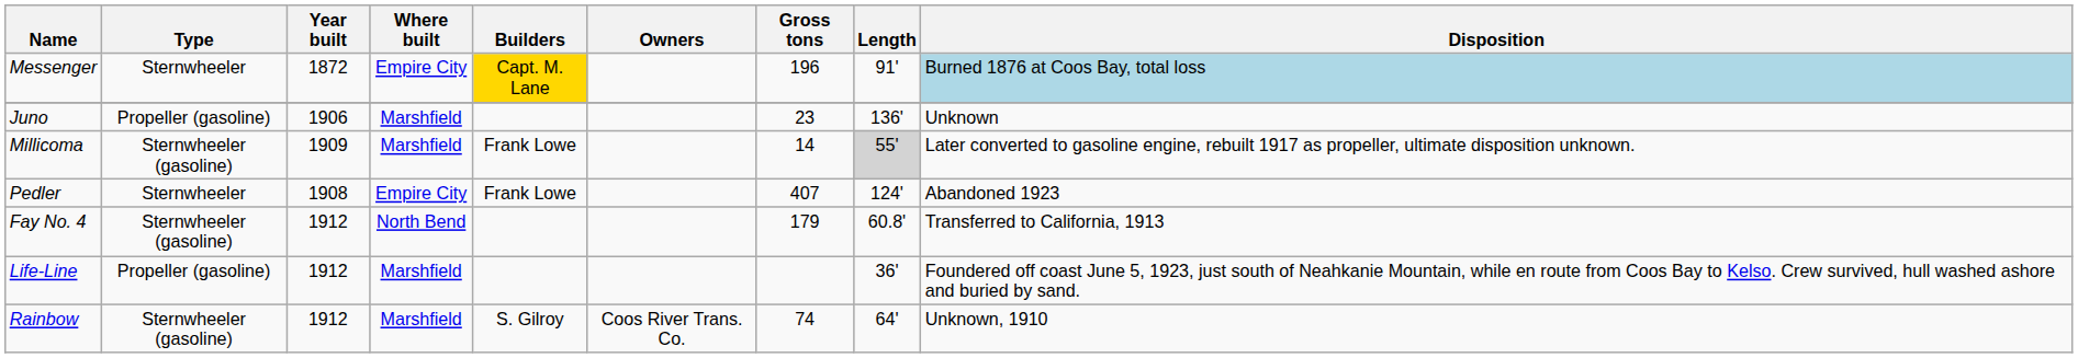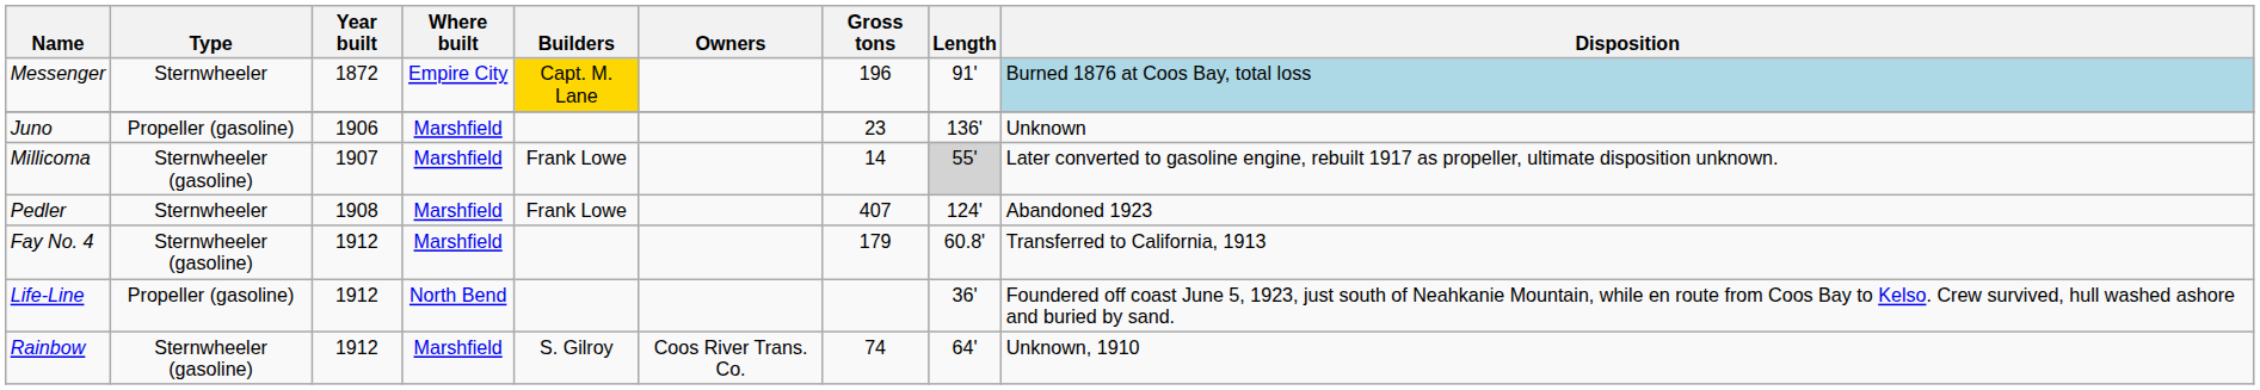 <table class="wikitable sortable">
 <tr valign=bottom style="font-size:8pt">
 <th>Name</th>
 <th>Type</th>
 <th>Year built</th>
 <th>Where built</th>
 <th>Builders</th>
 <th>Owners</th>
 <th>Gross tons</th>
 <th>Length</th>
 <th>Disposition</th>
 </tr>
 <tr align=center valign=top style="font-size:8pt">
 <td align=left><em>Messenger</em></td>
 <td>Sternwheeler</td>
 <td>1872</td>
 <td><a href='#'>Empire City</a></td>
 <td style="background: gold;">Capt. M. Lane</td>
 <td></td>
 <td>196</td>
 <td>91'</td>
 <td align=left style="background: lightblue;">Burned 1876 at Coos Bay, total loss</td>
 </tr>
 <tr align=center valign=top style="font-size:8pt">
 </tr>
 <tr align=center valign=top style="font-size:8pt">
 <td align=left><em>Juno</em></td>
 <td>Propeller (gasoline)</td>
 <td>1906</td>
 <td><a href='#'>Marshfield</a></td>
 <td></td>
 <td></td>
 <td>23</td>
 <td>136'</td>
 <td align=left>Unknown</td>
 </tr>
 <tr align=center valign=top style="font-size:8pt">
 <td align=left><em>Millicoma</em></td>
 <td>Sternwheeler (gasoline)</td>
-<td>1909</td>
+<td>1907</td>
 <td><a href='#'>Marshfield</a></td>
 <td>Frank Lowe</td>
 <td></td>
 <td>14</td>
 <td style="background: lightgrey;">55'</td>
 <td align=left>Later converted to gasoline engine, rebuilt 1917 as propeller, ultimate disposition unknown.</td>
 </tr>
 <tr align=center valign=top style="font-size:8pt">
 <td align=left><em>Pedler</em></td>
 <td>Sternwheeler</td>
 <td>1908</td>
-<td><a href='#'>Empire City</a></td>
+<td><a href='#'>Marshfield</a></td>
 <td>Frank Lowe</td>
 <td></td>
 <td>407</td>
 <td>124'</td>
 <td align=left>Abandoned 1923</td>
 </tr>
 <tr align=center valign=top style="font-size:8pt">
 <td align=left><em>Fay No. 4</em></td>
 <td>Sternwheeler (gasoline)</td>
 <td>1912</td>
-<td><a href='#'>North Bend</a></td>
+<td><a href='#'>Marshfield</a></td>
 <td></td>
 <td></td>
 <td>179</td>
 <td>60.8'</td>
 <td align=left>Transferred to California, 1913</td>
 </tr>
 <tr align=center valign=top style="font-size:8pt">
 <td align=left><a href='#'><em>Life-Line</em></a></td>
 <td>Propeller (gasoline)</td>
 <td>1912</td>
-<td><a href='#'>Marshfield</a></td>
+<td><a href='#'>North Bend</a></td>
 <td></td>
 <td></td>
 <td></td>
 <td>36'</td>
 <td align=left>Foundered off coast June 5, 1923, just south of Neahkanie Mountain, while en route from Coos Bay to <a href='#'>Kelso</a>. Crew survived, hull washed ashore and buried by sand.</td>
 </tr>
 <tr align=center valign=top style="font-size:8pt">
 <td align=left><a href='#'><em>Rainbow</em></a></td>
 <td>Sternwheeler (gasoline)</td>
 <td>1912</td>
 <td><a href='#'>Marshfield</a></td>
 <td>S. Gilroy</td>
 <td>Coos River Trans. Co.</td>
 <td>74</td>
 <td>64'</td>
 <td align=left>Unknown, 1910</td>
 </tr>
 </table>
